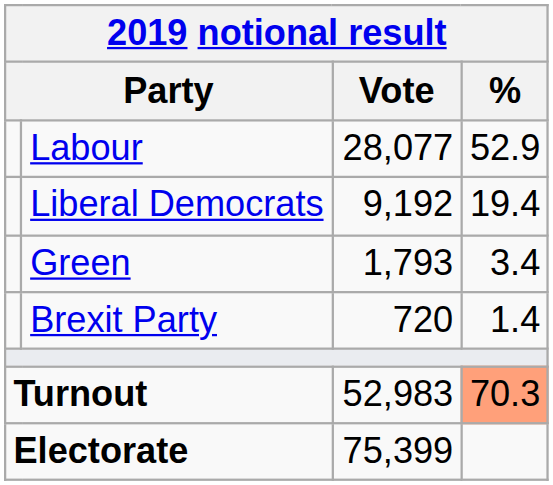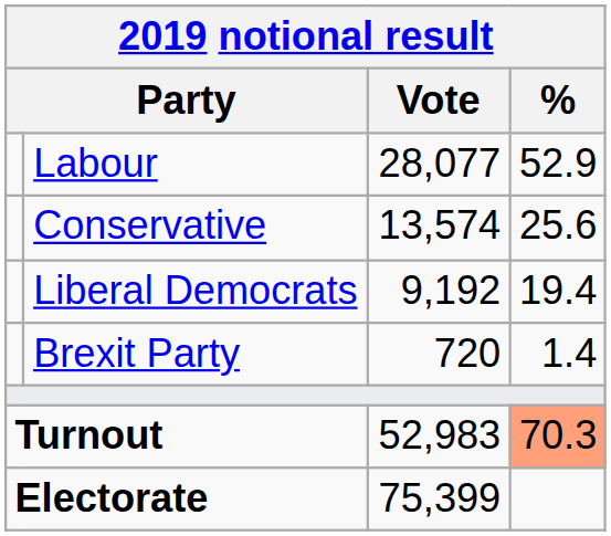 <table class="wikitable">
 <tr>
 <th colspan="4"><a href='#'>2019</a> <a href='#'>notional result</a></th>
 </tr>
 <tr>
 <th bgcolor="#DDDDFF" width="130px" colspan="2">Party</th>
 <th bgcolor="#DDDDFF" width="50px">Vote</th>
 <th bgcolor="#DDDDFF" width="30px">%</th>
 </tr>
 <tr>
 <td></td>
 <td><a href='#'>Labour</a></td>
 <td align=right>28,077</td>
 <td align=right>52.9</td>
 </tr>
 <tr>
 <td></td>
+<td><a href='#'>Conservative</a></td>
+<td align=right>13,574</td>
+<td align=right>25.6</td>
+</tr>
+<tr>
+<td></td>
 <td><a href='#'>Liberal Democrats</a></td>
 <td align=right>9,192</td>
 <td align=right>19.4</td>
-</tr>
-<tr>
-<td></td>
-<td><a href='#'>Green</a></td>
-<td align=right>1,793</td>
-<td align=right>3.4</td>
 </tr>
 <tr>
 <td></td>
 <td><a href='#'>Brexit Party</a></td>
 <td align=right>720</td>
 <td align=right>1.4</td>
 </tr>
 <tr>
 <td colspan="4" bgcolor="#EAECF0"></td>
 </tr>
 <tr>
 <td colspan="2"><strong>Turnout</strong></td>
 <td align=right>52,983</td>
 <td align=right style="background: lightsalmon;">70.3</td>
 </tr>
 <tr>
 <td colspan="2"><strong>Electorate</strong></td>
 <td align=right>75,399</td>
 </tr>
 </table>
